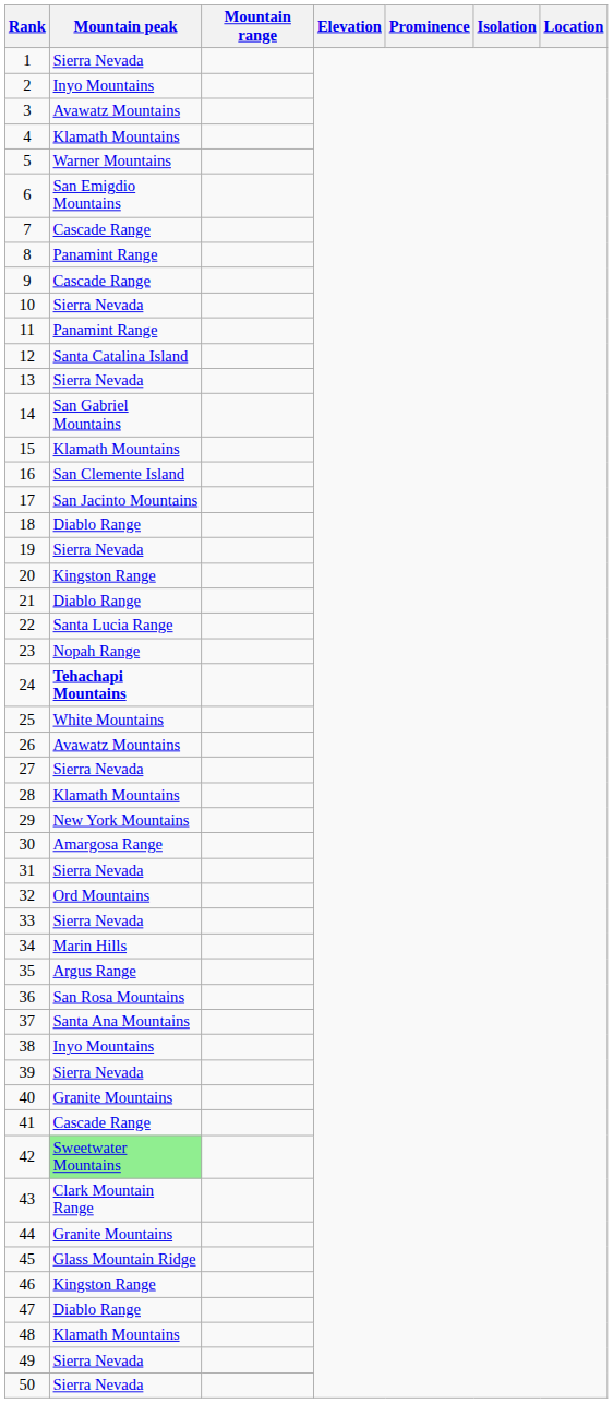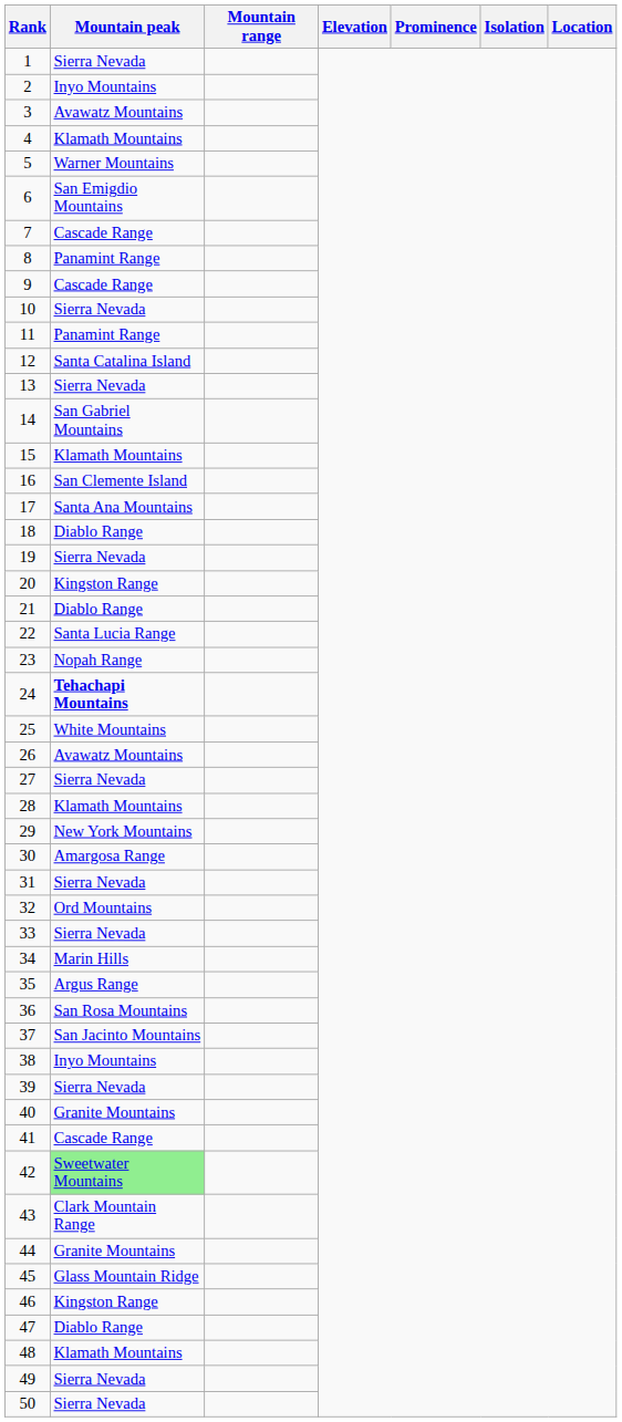 <table class="wikitable sortable">
 <tr>
 <th><a href='#'>Rank</a></th>
 <th><a href='#'>Mountain peak</a></th>
 <th><a href='#'>Mountain range</a></th>
 <th><a href='#'>Elevation</a></th>
 <th><a href='#'>Prominence</a></th>
 <th><a href='#'>Isolation</a></th>
 <th><a href='#'>Location</a></th>
 </tr>
 <tr>
 <td align=center>1<br></td>
 <td><a href='#'>Sierra Nevada</a><br></td>
 <td></td>
 </tr>
 <tr>
 <td align=center>2<br></td>
 <td><a href='#'>Inyo Mountains</a><br></td>
 <td></td>
 </tr>
 <tr>
 <td align=center>3<br></td>
 <td><a href='#'>Avawatz Mountains</a><br></td>
 <td></td>
 </tr>
 <tr>
 <td align=center>4<br></td>
 <td><a href='#'>Klamath Mountains</a><br></td>
 <td></td>
 </tr>
 <tr>
 <td align=center>5<br></td>
 <td><a href='#'>Warner Mountains</a><br></td>
 <td></td>
 </tr>
 <tr>
 <td align=center>6<br></td>
 <td><a href='#'>San Emigdio Mountains</a><br></td>
 <td></td>
 </tr>
 <tr>
 <td align=center>7<br></td>
 <td><a href='#'>Cascade Range</a><br></td>
 <td></td>
 </tr>
 <tr>
 <td align=center>8<br></td>
 <td><a href='#'>Panamint Range</a><br></td>
 <td></td>
 </tr>
 <tr>
 <td align=center>9<br></td>
 <td><a href='#'>Cascade Range</a><br></td>
 <td></td>
 </tr>
 <tr>
 <td align=center>10<br></td>
 <td><a href='#'>Sierra Nevada</a><br></td>
 <td></td>
 </tr>
 <tr>
 <td align=center>11<br></td>
 <td><a href='#'>Panamint Range</a><br></td>
 <td></td>
 </tr>
 <tr>
 <td align=center>12<br></td>
 <td><a href='#'>Santa Catalina Island</a><br></td>
 <td></td>
 </tr>
 <tr>
 <td align=center>13<br></td>
 <td><a href='#'>Sierra Nevada</a><br></td>
 <td></td>
 </tr>
 <tr>
 <td align=center>14<br></td>
 <td><a href='#'>San Gabriel Mountains</a><br></td>
 <td></td>
 </tr>
 <tr>
 <td align=center>15<br></td>
 <td><a href='#'>Klamath Mountains</a><br></td>
 <td></td>
 </tr>
 <tr>
 <td align=center>16<br></td>
 <td><a href='#'>San Clemente Island</a><br></td>
 <td></td>
 </tr>
 <tr>
 <td align=center>17<br></td>
-<td><a href='#'>San Jacinto Mountains</a><br></td>
+<td><a href='#'>Santa Ana Mountains</a><br></td>
 <td></td>
 </tr>
 <tr>
 <td align=center>18<br></td>
 <td><a href='#'>Diablo Range</a><br></td>
 <td></td>
 </tr>
 <tr>
 <td align=center>19<br></td>
 <td><a href='#'>Sierra Nevada</a><br></td>
 <td></td>
 </tr>
 <tr>
 <td align=center>20<br></td>
 <td><a href='#'>Kingston Range</a><br></td>
 <td></td>
 </tr>
 <tr>
 <td align=center>21<br></td>
 <td><a href='#'>Diablo Range</a><br></td>
 <td></td>
 </tr>
 <tr>
 <td align=center>22<br></td>
 <td><a href='#'>Santa Lucia Range</a><br></td>
 <td></td>
 </tr>
 <tr>
 <td align=center>23<br></td>
 <td><a href='#'>Nopah Range</a><br></td>
 <td></td>
 </tr>
 <tr>
 <td align=center>24<br></td>
 <td><strong><a href='#'>Tehachapi Mountains</a><br></strong></td>
 <td></td>
 </tr>
 <tr>
 <td align=center>25<br></td>
 <td><a href='#'>White Mountains</a><br></td>
 <td></td>
 </tr>
 <tr>
 <td align=center>26<br></td>
 <td><a href='#'>Avawatz Mountains</a><br></td>
 <td></td>
 </tr>
 <tr>
 <td align=center>27<br></td>
 <td><a href='#'>Sierra Nevada</a><br></td>
 <td></td>
 </tr>
 <tr>
 <td align=center>28<br></td>
 <td><a href='#'>Klamath Mountains</a><br></td>
 <td></td>
 </tr>
 <tr>
 <td align=center>29<br></td>
 <td><a href='#'>New York Mountains</a><br></td>
 <td></td>
 </tr>
 <tr>
 <td align=center>30<br></td>
 <td><a href='#'>Amargosa Range</a><br></td>
 <td></td>
 </tr>
 <tr>
 <td align=center>31<br></td>
 <td><a href='#'>Sierra Nevada</a><br></td>
 <td></td>
 </tr>
 <tr>
 <td align=center>32<br></td>
 <td><a href='#'>Ord Mountains</a><br></td>
 <td></td>
 </tr>
 <tr>
 <td align=center>33<br></td>
 <td><a href='#'>Sierra Nevada</a><br></td>
 <td></td>
 </tr>
 <tr>
 <td align=center>34<br></td>
 <td><a href='#'>Marin Hills</a><br></td>
 <td></td>
 </tr>
 <tr>
 <td align=center>35<br></td>
 <td><a href='#'>Argus Range</a><br></td>
 <td></td>
 </tr>
 <tr>
 <td align=center>36<br></td>
 <td><a href='#'>San Rosa Mountains</a><br></td>
 <td></td>
 </tr>
 <tr>
 <td align=center>37<br></td>
-<td><a href='#'>Santa Ana Mountains</a><br></td>
+<td><a href='#'>San Jacinto Mountains</a><br></td>
 <td></td>
 </tr>
 <tr>
 <td align=center>38<br></td>
 <td><a href='#'>Inyo Mountains</a><br></td>
 <td></td>
 </tr>
 <tr>
 <td align=center>39<br></td>
 <td><a href='#'>Sierra Nevada</a><br></td>
 <td></td>
 </tr>
 <tr>
 <td align=center>40<br></td>
 <td><a href='#'>Granite Mountains</a><br></td>
 <td></td>
 </tr>
 <tr>
 <td align=center>41<br></td>
 <td><a href='#'>Cascade Range</a><br></td>
 <td></td>
 </tr>
 <tr>
 <td align=center>42<br></td>
 <td style="background: lightgreen;"><a href='#'>Sweetwater Mountains</a><br></td>
 <td></td>
 </tr>
 <tr>
 <td align=center>43<br></td>
 <td><a href='#'>Clark Mountain Range</a><br></td>
 <td></td>
 </tr>
 <tr>
 <td align=center>44<br></td>
 <td><a href='#'>Granite Mountains</a><br></td>
 <td></td>
 </tr>
 <tr>
 <td align=center>45<br></td>
 <td><a href='#'>Glass Mountain Ridge</a><br></td>
 <td></td>
 </tr>
 <tr>
 <td align=center>46<br></td>
 <td><a href='#'>Kingston Range</a><br></td>
 <td></td>
 </tr>
 <tr>
 <td align=center>47<br></td>
 <td><a href='#'>Diablo Range</a><br></td>
 <td></td>
 </tr>
 <tr>
 <td align=center>48<br></td>
 <td><a href='#'>Klamath Mountains</a><br></td>
 <td></td>
 </tr>
 <tr>
 <td align=center>49<br></td>
 <td><a href='#'>Sierra Nevada</a><br></td>
 <td></td>
 </tr>
 <tr>
 <td align=center>50<br></td>
 <td><a href='#'>Sierra Nevada</a><br></td>
 <td></td>
 </tr>
 </table>
